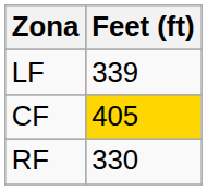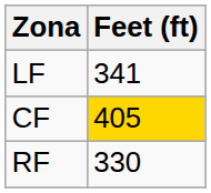 <table class="wikitable">
 <tr>
 <th>Zona</th>
 <th>Feet (ft)</th>
 </tr>
 <tr>
 <td>LF</td>
-<td>339</td>
+<td>341</td>
 </tr>
 <tr>
 <td>CF</td>
 <td style="background: gold;">405</td>
 </tr>
 <tr>
 <td>RF</td>
 <td>330</td>
 </tr>
 </table>
